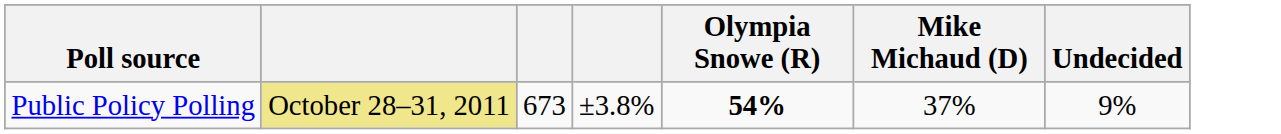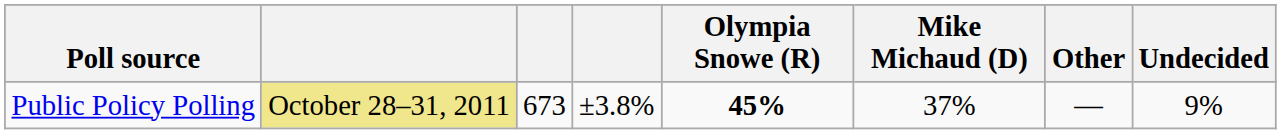 <table class="wikitable" style="text-align:center">
 <tr valign= bottom>
 <th>Poll source</th>
 <th></th>
 <th></th>
 <th></th>
 <th style="width:100px;">Olympia<br>Snowe (R)</th>
 <th style="width:100px;">Mike<br>Michaud (D)</th>
+<th>Other</th>
 <th>Undecided</th>
 </tr>
 <tr>
 <td align=left><a href='#'>Public Policy Polling</a></td>
 <td style="background: khaki;">October 28–31, 2011</td>
 <td>673</td>
 <td>±3.8%</td>
-<td><strong>54%</strong></td>
+<td><strong>45%</strong></td>
 <td>37%</td>
+<td>—</td>
 <td>9%</td>
 </tr>
 </table>
